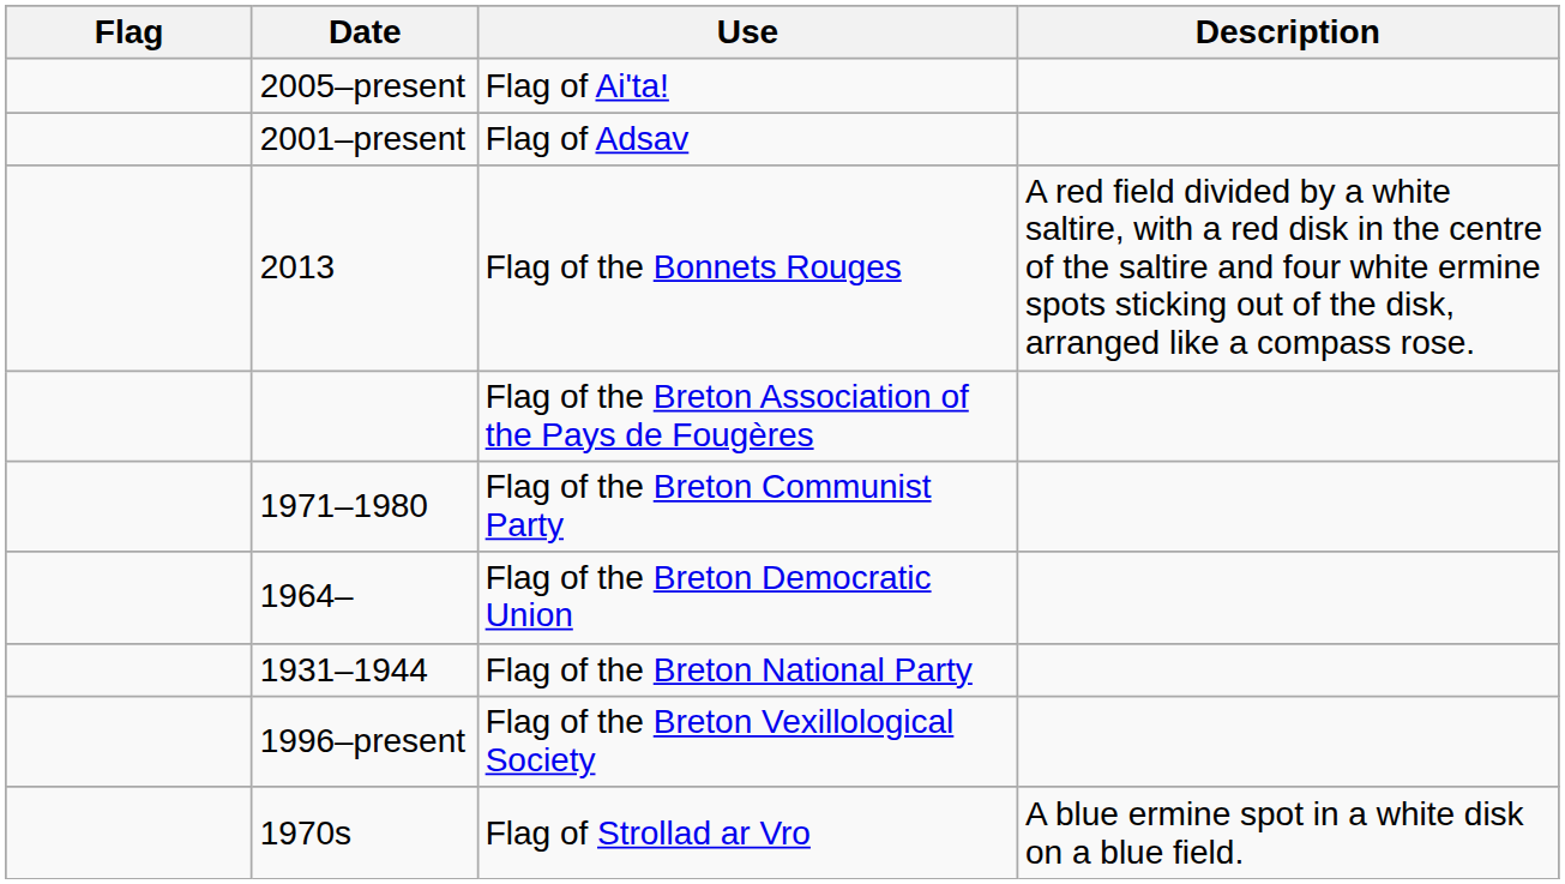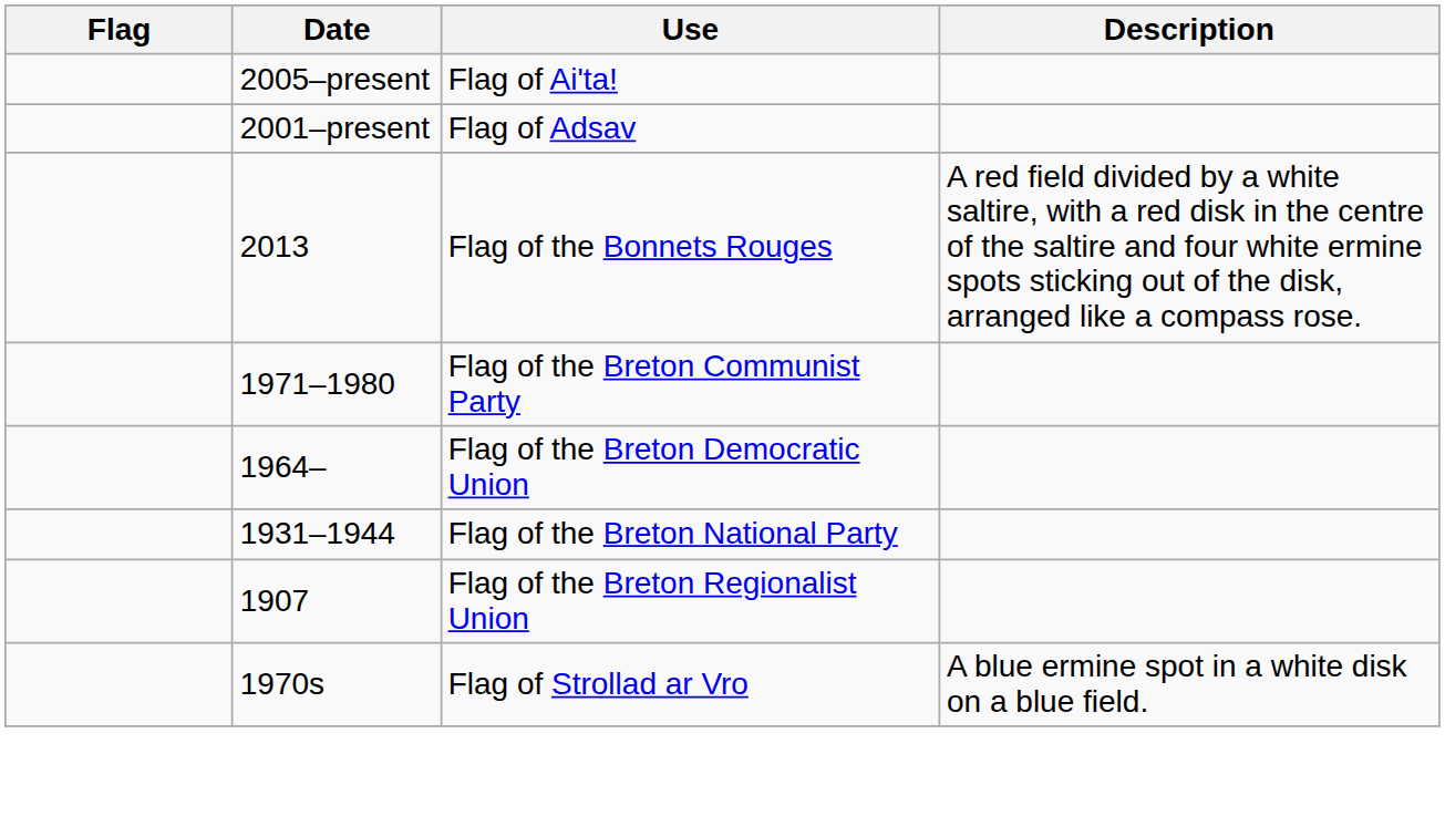 <table class="wikitable">
 <tr style="background:#efefef;">
 <th style="width:110px;">Flag</th>
 <th style="width:100px;">Date</th>
 <th style="width:250px;">Use</th>
 <th style="width:250px;">Description</th>
 </tr>
 <tr>
 <td></td>
 <td>2005–present</td>
 <td>Flag of <a href='#'>Ai'ta!</a></td>
 <td></td>
 </tr>
 <tr>
 <td></td>
 <td>2001–present</td>
 <td>Flag of <a href='#'>Adsav</a></td>
 <td></td>
 </tr>
 <tr>
 <td></td>
 <td>2013</td>
 <td>Flag of the <a href='#'>Bonnets Rouges</a></td>
 <td>A red field divided by a white saltire, with a red disk in the centre of the saltire and four white ermine spots sticking out of the disk, arranged like a compass rose.</td>
 </tr>
 <tr>
 <td></td>
-<td></td>
-<td>Flag of the <a href='#'>Breton Association of the Pays de Fougères</a></td>
-<td></td>
-</tr>
-<tr>
-<td></td>
 <td>1971–1980</td>
 <td>Flag of the <a href='#'>Breton Communist Party</a></td>
 <td></td>
 </tr>
 <tr>
 <td></td>
 <td>1964–</td>
 <td>Flag of the <a href='#'>Breton Democratic Union</a></td>
 <td></td>
 </tr>
 <tr>
 <td></td>
 <td>1931–1944</td>
 <td>Flag of the <a href='#'>Breton National Party</a></td>
 <td></td>
 </tr>
 <tr>
 <td></td>
-<td>1996–present</td>
-<td>Flag of the <a href='#'>Breton Vexillological Society</a></td>
+<td>1907</td>
+<td>Flag of the <a href='#'>Breton Regionalist Union</a></td>
 <td></td>
 </tr>
 <tr>
 <td></td>
 <td>1970s</td>
 <td>Flag of <a href='#'>Strollad ar Vro</a></td>
 <td>A blue ermine spot in a white disk on a blue field.</td>
 </tr>
 </table>
